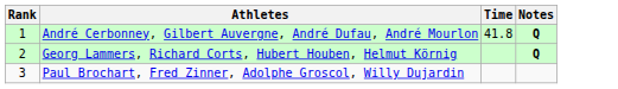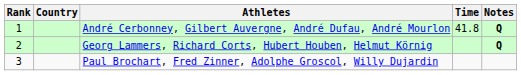 <table class="wikitable sortable" style="text-align:center">
 <tr>
 <th>Rank</th>
+<th>Country</th>
 <th>Athletes</th>
 <th>Time</th>
 <th>Notes</th>
 </tr>
 <tr bgcolor=ccffcc>
 <td>1</td>
+<td align=left></td>
 <td align=left><a href='#'>André Cerbonney</a>, <a href='#'>Gilbert Auvergne</a>, <a href='#'>André Dufau</a>, <a href='#'>André Mourlon</a></td>
 <td align=left>41.8</td>
 <td><strong>Q</strong></td>
 </tr>
 <tr bgcolor=ccffcc>
 <td>2</td>
+<td align=left></td>
 <td align=left><a href='#'>Georg Lammers</a>, <a href='#'>Richard Corts</a>, <a href='#'>Hubert Houben</a>, <a href='#'>Helmut Körnig</a></td>
 <td align=left></td>
 <td><strong>Q</strong></td>
 </tr>
 <tr>
 <td>3</td>
+<td align=left></td>
 <td align=left><a href='#'>Paul Brochart</a>, <a href='#'>Fred Zinner</a>, <a href='#'>Adolphe Groscol</a>, <a href='#'>Willy Dujardin</a></td>
 <td align=left></td>
 <td></td>
 </tr>
 </table>
